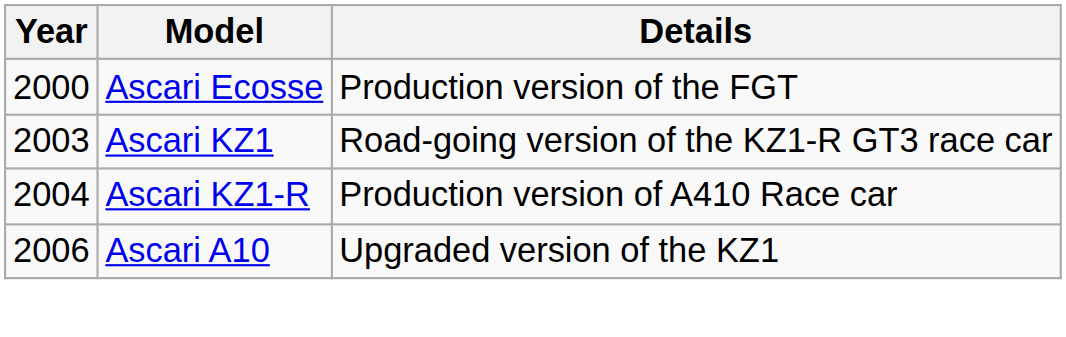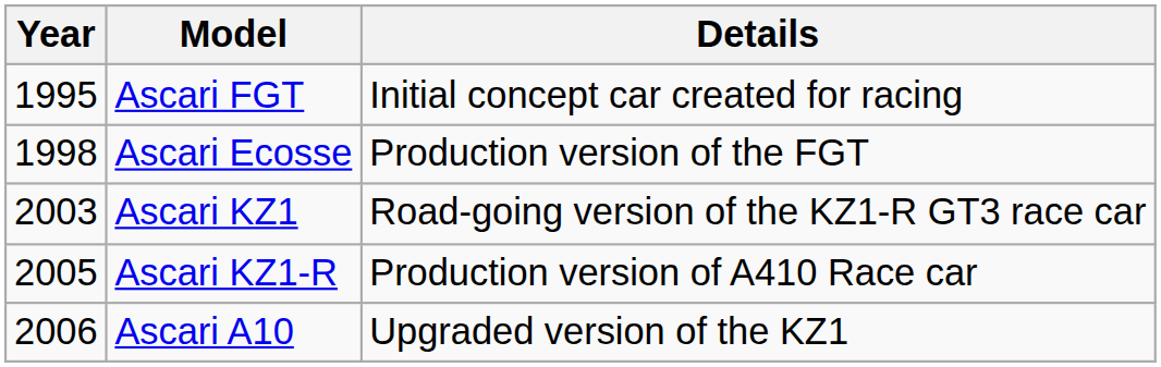 <table class="sortable wikitable">
 <tr>
 <th>Year</th>
 <th>Model</th>
 <th>Details</th>
 </tr>
 <tr>
-<td>2000</td>
+<td>1995</td>
+<td><a href='#'>Ascari FGT</a></td>
+<td>Initial concept car created for racing</td>
+</tr>
+<tr>
+<td>1998</td>
 <td><a href='#'>Ascari Ecosse</a></td>
 <td>Production version of the FGT</td>
 </tr>
 <tr>
 <td>2003</td>
 <td><a href='#'>Ascari KZ1</a></td>
 <td>Road-going version of the KZ1-R GT3 race car</td>
 </tr>
 <tr>
-<td>2004</td>
+<td>2005</td>
 <td><a href='#'>Ascari KZ1-R</a></td>
 <td>Production version of A410 Race car</td>
 </tr>
 <tr>
 <td>2006</td>
 <td><a href='#'>Ascari A10</a></td>
 <td>Upgraded version of the KZ1</td>
 </tr>
 </table>
